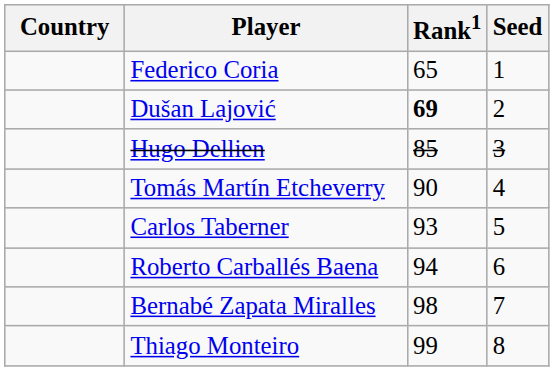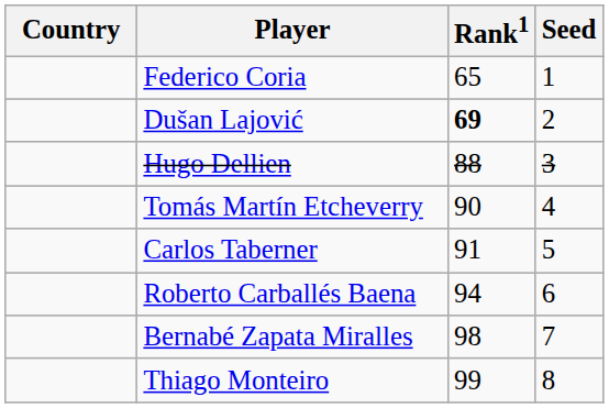 <table class="sortable wikitable">
 <tr>
 <th width="70">Country</th>
 <th width="175">Player</th>
 <th>Rank<sup>1</sup></th>
 <th>Seed</th>
 </tr>
 <tr>
 <td></td>
 <td><a href='#'>Federico Coria</a></td>
 <td>65</td>
 <td>1</td>
 </tr>
 <tr>
 <td></td>
 <td><a href='#'>Dušan Lajović</a></td>
 <td><strong>69</strong></td>
 <td>2</td>
 </tr>
 <tr>
 <td><s></s></td>
 <td><s><a href='#'>Hugo Dellien</a></s></td>
-<td><s>85</s></td>
+<td><s>88</s></td>
 <td><s>3</s></td>
 </tr>
 <tr>
 <td></td>
 <td><a href='#'>Tomás Martín Etcheverry</a></td>
 <td>90</td>
 <td>4</td>
 </tr>
 <tr>
 <td></td>
 <td><a href='#'>Carlos Taberner</a></td>
-<td>93</td>
+<td>91</td>
 <td>5</td>
 </tr>
 <tr>
 <td></td>
 <td><a href='#'>Roberto Carballés Baena</a></td>
 <td>94</td>
 <td>6</td>
 </tr>
 <tr>
 <td></td>
 <td><a href='#'>Bernabé Zapata Miralles</a></td>
 <td>98</td>
 <td>7</td>
 </tr>
 <tr>
 <td></td>
 <td><a href='#'>Thiago Monteiro</a></td>
 <td>99</td>
 <td>8</td>
 </tr>
 </table>
